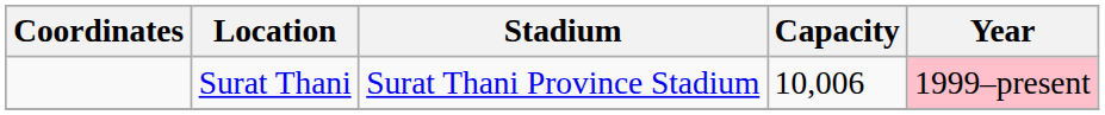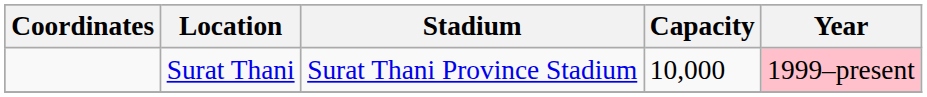 <table class="wikitable sortable">
 <tr>
 <th>Coordinates</th>
 <th>Location</th>
 <th>Stadium</th>
 <th>Capacity</th>
 <th>Year</th>
 </tr>
 <tr>
 <td></td>
 <td><a href='#'>Surat Thani</a></td>
 <td><a href='#'>Surat Thani Province Stadium</a></td>
-<td>10,006</td>
+<td>10,000</td>
 <td style="background: pink;">1999–present</td>
 </tr>
 <tr>
 </tr>
 </table>
